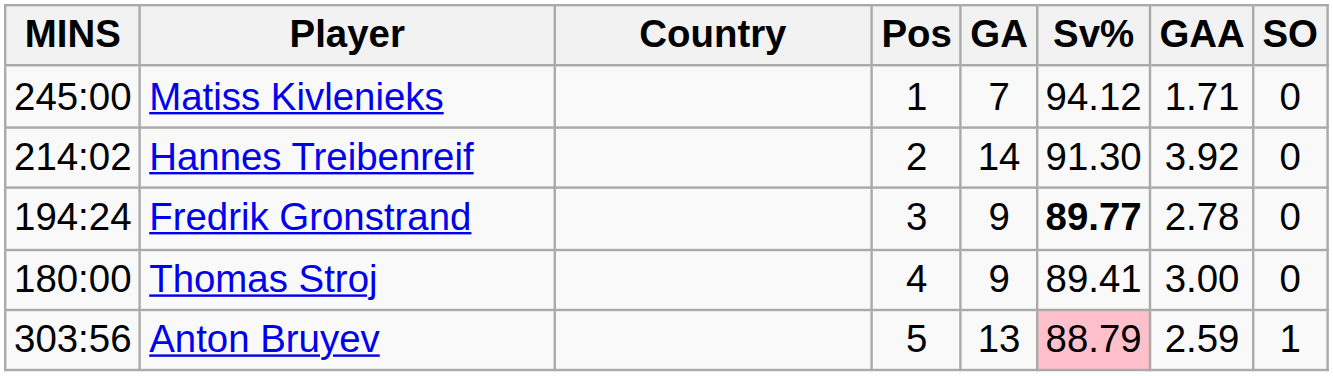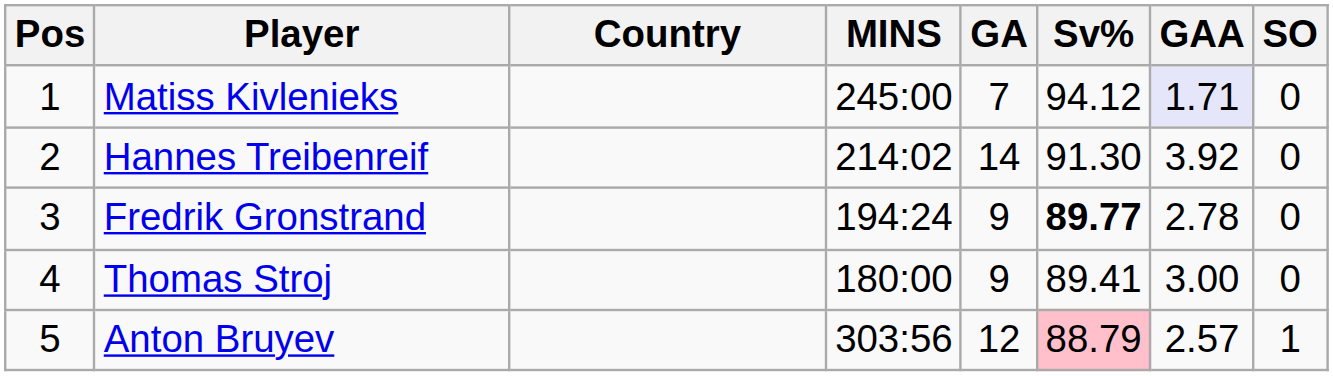 <table class="wikitable sortable" style="text-align: center;">
 <tr>
-<th width=20>MINS</th>
+<th width=30>Pos</th>
 <th width=165>Player</th>
 <th width=125>Country</th>
-<th width=30>Pos</th>
+<th width=20>MINS</th>
 <th width=20>GA</th>
 <th width=20>Sv%</th>
 <th width=20>GAA</th>
 <th width=20>SO</th>
 </tr>
 <tr>
-<td>245:00</td>
+<td>1</td>
 <td align=left><a href='#'>Matiss Kivlenieks</a></td>
 <td align=left></td>
-<td>1</td>
+<td>245:00</td>
 <td>7</td>
 <td>94.12</td>
-<td>1.71</td>
+<td style="background: lavender;">1.71</td>
 <td>0</td>
 </tr>
 <tr>
-<td>214:02</td>
+<td>2</td>
 <td align=left><a href='#'>Hannes Treibenreif</a></td>
 <td align=left></td>
-<td>2</td>
+<td>214:02</td>
 <td>14</td>
 <td>91.30</td>
 <td>3.92</td>
 <td>0</td>
 </tr>
 <tr>
-<td>194:24</td>
+<td>3</td>
 <td align=left><a href='#'>Fredrik Gronstrand</a></td>
 <td align=left></td>
-<td>3</td>
+<td>194:24</td>
 <td>9</td>
 <td><strong>89.77</strong></td>
 <td>2.78</td>
 <td>0</td>
 </tr>
 <tr>
-<td>180:00</td>
+<td>4</td>
 <td align=left><a href='#'>Thomas Stroj</a></td>
 <td align=left></td>
-<td>4</td>
+<td>180:00</td>
 <td>9</td>
 <td>89.41</td>
 <td>3.00</td>
 <td>0</td>
 </tr>
 <tr>
-<td>303:56</td>
+<td>5</td>
 <td align=left><a href='#'>Anton Bruyev</a></td>
 <td align=left></td>
-<td>5</td>
-<td>13</td>
+<td>303:56</td>
+<td>12</td>
 <td style="background: pink;">88.79</td>
-<td>2.59</td>
+<td>2.57</td>
 <td>1</td>
 </tr>
 </table>
